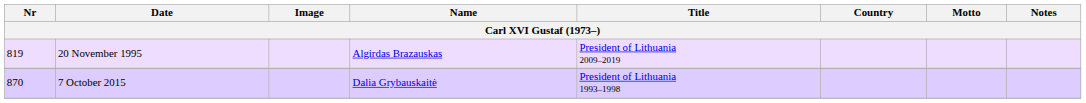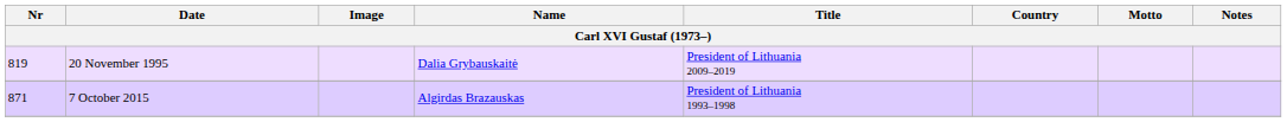 <table class="wikitable" width=100%>
 <tr>
 <th>Nr</th>
 <th>Date</th>
 <th>Image</th>
 <th>Name</th>
 <th>Title</th>
 <th>Country</th>
 <th>Motto</th>
 <th>Notes</th>
 </tr>
 <tr>
 <th colspan=8>Carl XVI Gustaf (1973–)</th>
 </tr>
 <tr bgcolor="#EEDDFF">
 <td>819</td>
 <td>20 November 1995</td>
 <td></td>
-<td><a href='#'>Algirdas Brazauskas</a></td>
+<td><a href='#'>Dalia Grybauskaitė</a></td>
 <td><a href='#'>President of Lithuania</a><br><small>2009–2019 </small></td>
 <td></td>
 <td></td>
 <td></td>
 </tr>
 <tr>
 </tr>
 <tr bgcolor="#DDCCFF">
-<td>870</td>
+<td>871</td>
 <td>7 October 2015</td>
 <td></td>
-<td><a href='#'>Dalia Grybauskaitė</a></td>
+<td><a href='#'>Algirdas Brazauskas</a></td>
 <td><a href='#'>President of Lithuania</a><br><small>1993–1998</small></td>
 <td></td>
 <td></td>
 <td></td>
 </tr>
 <tr>
 </tr>
 </table>
